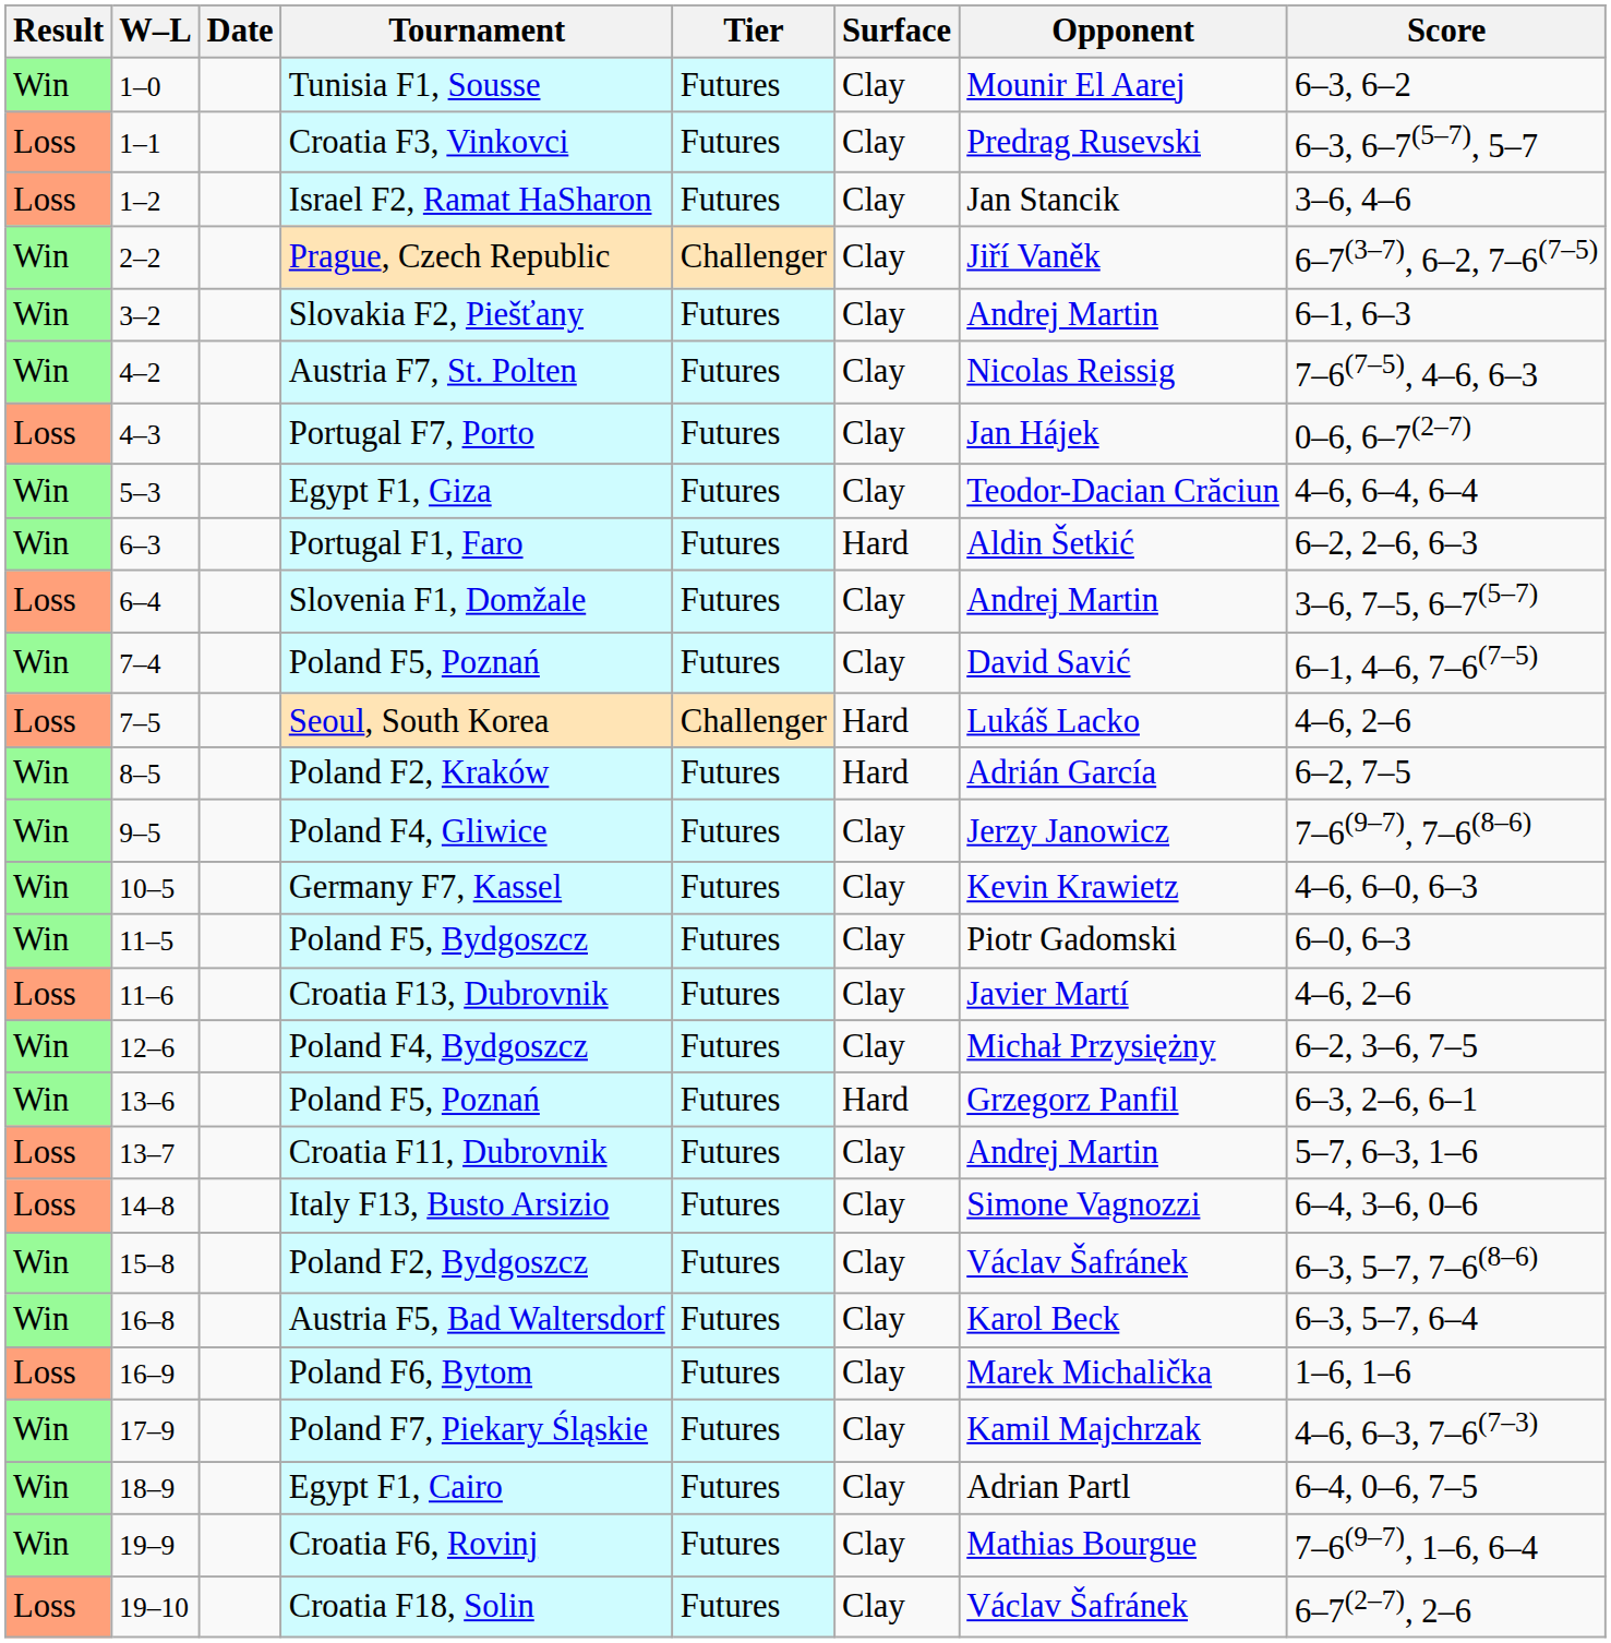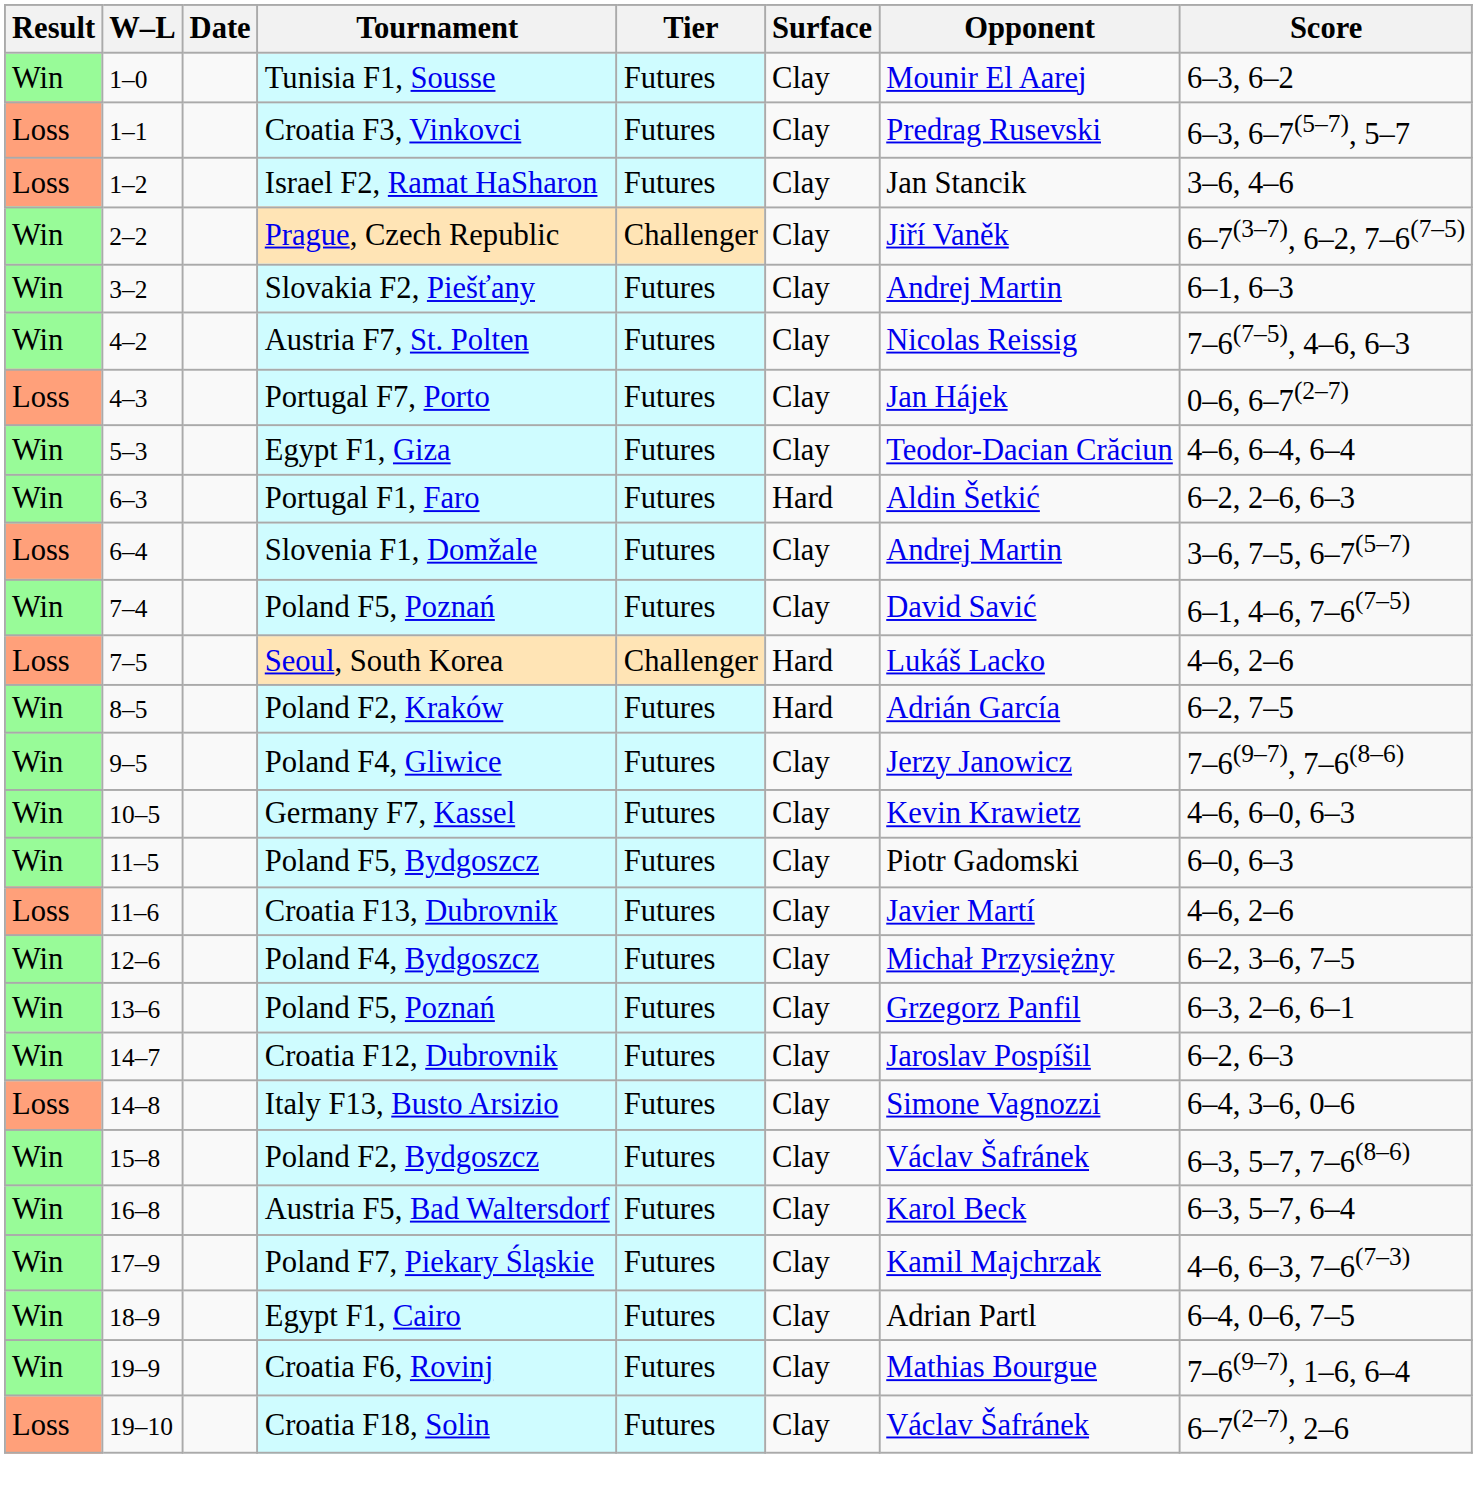 <table class="sortable wikitable">
 <tr>
 <th>Result</th>
 <th class="unsortable">W–L</th>
 <th>Date</th>
 <th>Tournament</th>
 <th>Tier</th>
 <th>Surface</th>
 <th>Opponent</th>
 <th class="unsortable">Score</th>
 </tr>
 <tr>
 <td bgcolor=98fb98>Win</td>
 <td><small>1–0</small></td>
 <td></td>
 <td bgcolor=cffcff>Tunisia F1, <a href='#'>Sousse</a></td>
 <td bgcolor=cffcff>Futures</td>
 <td>Clay</td>
 <td> <a href='#'>Mounir El Aarej</a></td>
 <td>6–3, 6–2</td>
 </tr>
 <tr>
 <td bgcolor=ffa07a>Loss</td>
 <td><small>1–1</small></td>
 <td></td>
 <td bgcolor=cffcff>Croatia F3, <a href='#'>Vinkovci</a></td>
 <td bgcolor=cffcff>Futures</td>
 <td>Clay</td>
 <td> <a href='#'>Predrag Rusevski</a></td>
 <td>6–3, 6–7<sup>(5–7)</sup>, 5–7</td>
 </tr>
 <tr>
 <td bgcolor=ffa07a>Loss</td>
 <td><small>1–2</small></td>
 <td></td>
 <td bgcolor=cffcff>Israel F2, <a href='#'>Ramat HaSharon</a></td>
 <td bgcolor=cffcff>Futures</td>
 <td>Clay</td>
 <td> Jan Stancik</td>
 <td>3–6, 4–6</td>
 </tr>
 <tr>
 <td bgcolor=98fb98>Win</td>
 <td><small>2–2</small></td>
 <td></td>
 <td bgcolor=moccasin><a href='#'>Prague</a>, Czech Republic</td>
 <td bgcolor=moccasin>Challenger</td>
 <td>Clay</td>
 <td> <a href='#'>Jiří Vaněk</a></td>
 <td>6–7<sup>(3–7)</sup>, 6–2, 7–6<sup>(7–5)</sup></td>
 </tr>
 <tr>
 <td bgcolor=98fb98>Win</td>
 <td><small>3–2</small></td>
 <td></td>
 <td bgcolor=cffcff>Slovakia F2, <a href='#'>Piešťany</a></td>
 <td bgcolor=cffcff>Futures</td>
 <td>Clay</td>
 <td> <a href='#'>Andrej Martin</a></td>
 <td>6–1, 6–3</td>
 </tr>
 <tr>
 <td bgcolor=98fb98>Win</td>
 <td><small>4–2</small></td>
 <td></td>
 <td bgcolor=cffcff>Austria F7, <a href='#'>St. Polten</a></td>
 <td bgcolor=cffcff>Futures</td>
 <td>Clay</td>
 <td> <a href='#'>Nicolas Reissig</a></td>
 <td>7–6<sup>(7–5)</sup>, 4–6, 6–3</td>
 </tr>
 <tr>
 <td bgcolor=ffa07a>Loss</td>
 <td><small>4–3</small></td>
 <td></td>
 <td bgcolor=cffcff>Portugal F7, <a href='#'>Porto</a></td>
 <td bgcolor=cffcff>Futures</td>
 <td>Clay</td>
 <td> <a href='#'>Jan Hájek</a></td>
 <td>0–6, 6–7<sup>(2–7)</sup></td>
 </tr>
 <tr>
 <td bgcolor=98fb98>Win</td>
 <td><small>5–3</small></td>
 <td></td>
 <td bgcolor=cffcff>Egypt F1, <a href='#'>Giza</a></td>
 <td bgcolor=cffcff>Futures</td>
 <td>Clay</td>
 <td> <a href='#'>Teodor-Dacian Crăciun</a></td>
 <td>4–6, 6–4, 6–4</td>
 </tr>
 <tr>
 <td bgcolor=98fb98>Win</td>
 <td><small>6–3</small></td>
 <td></td>
 <td bgcolor=cffcff>Portugal F1, <a href='#'>Faro</a></td>
 <td bgcolor=cffcff>Futures</td>
 <td>Hard</td>
 <td> <a href='#'>Aldin Šetkić</a></td>
 <td>6–2, 2–6, 6–3</td>
 </tr>
 <tr>
 <td bgcolor=ffa07a>Loss</td>
 <td><small>6–4</small></td>
 <td></td>
 <td bgcolor=cffcff>Slovenia F1, <a href='#'>Domžale</a></td>
 <td bgcolor=cffcff>Futures</td>
 <td>Clay</td>
 <td> <a href='#'>Andrej Martin</a></td>
 <td>3–6, 7–5, 6–7<sup>(5–7)</sup></td>
 </tr>
 <tr>
 <td bgcolor=98fb98>Win</td>
 <td><small>7–4</small></td>
 <td></td>
 <td bgcolor=cffcff>Poland F5, <a href='#'>Poznań</a></td>
 <td bgcolor=cffcff>Futures</td>
 <td>Clay</td>
 <td> <a href='#'>David Savić</a></td>
 <td>6–1, 4–6, 7–6<sup>(7–5)</sup></td>
 </tr>
 <tr>
 <td bgcolor=ffa07a>Loss</td>
 <td><small>7–5</small></td>
 <td></td>
 <td bgcolor=moccasin><a href='#'>Seoul</a>, South Korea</td>
 <td bgcolor=moccasin>Challenger</td>
 <td>Hard</td>
 <td> <a href='#'>Lukáš Lacko</a></td>
 <td>4–6, 2–6</td>
 </tr>
 <tr>
 <td bgcolor=98fb98>Win</td>
 <td><small>8–5</small></td>
 <td></td>
 <td bgcolor=cffcff>Poland F2, <a href='#'>Kraków</a></td>
 <td bgcolor=cffcff>Futures</td>
 <td>Hard</td>
 <td> <a href='#'>Adrián García</a></td>
 <td>6–2, 7–5</td>
 </tr>
 <tr>
 <td bgcolor=98fb98>Win</td>
 <td><small>9–5</small></td>
 <td></td>
 <td bgcolor=cffcff>Poland F4, <a href='#'>Gliwice</a></td>
 <td bgcolor=cffcff>Futures</td>
 <td>Clay</td>
 <td> <a href='#'>Jerzy Janowicz</a></td>
 <td>7–6<sup>(9–7)</sup>, 7–6<sup>(8–6)</sup></td>
 </tr>
 <tr>
 <td bgcolor=98fb98>Win</td>
 <td><small>10–5</small></td>
 <td></td>
 <td bgcolor=cffcff>Germany F7, <a href='#'>Kassel</a></td>
 <td bgcolor=cffcff>Futures</td>
 <td>Clay</td>
 <td> <a href='#'>Kevin Krawietz</a></td>
 <td>4–6, 6–0, 6–3</td>
 </tr>
 <tr>
 <td bgcolor=98fb98>Win</td>
 <td><small>11–5</small></td>
 <td></td>
 <td bgcolor=cffcff>Poland F5, <a href='#'>Bydgoszcz</a></td>
 <td bgcolor=cffcff>Futures</td>
 <td>Clay</td>
 <td> Piotr Gadomski</td>
 <td>6–0, 6–3</td>
 </tr>
 <tr>
 <td bgcolor=ffa07a>Loss</td>
 <td><small>11–6</small></td>
 <td></td>
 <td bgcolor=cffcff>Croatia F13, <a href='#'>Dubrovnik</a></td>
 <td bgcolor=cffcff>Futures</td>
 <td>Clay</td>
 <td> <a href='#'>Javier Martí</a></td>
 <td>4–6, 2–6</td>
 </tr>
 <tr>
 <td bgcolor=98fb98>Win</td>
 <td><small>12–6</small></td>
 <td></td>
 <td bgcolor=cffcff>Poland F4, <a href='#'>Bydgoszcz</a></td>
 <td bgcolor=cffcff>Futures</td>
 <td>Clay</td>
 <td> <a href='#'>Michał Przysiężny</a></td>
 <td>6–2, 3–6, 7–5</td>
 </tr>
 <tr>
 <td bgcolor=98fb98>Win</td>
 <td><small>13–6</small></td>
 <td></td>
 <td bgcolor=cffcff>Poland F5, <a href='#'>Poznań</a></td>
 <td bgcolor=cffcff>Futures</td>
-<td>Hard</td>
+<td>Clay</td>
 <td> <a href='#'>Grzegorz Panfil</a></td>
 <td>6–3, 2–6, 6–1</td>
 </tr>
 <tr>
-<td bgcolor=ffa07a>Loss</td>
-<td><small>13–7</small></td>
+<td bgcolor=98fb98>Win</td>
+<td><small>14–7</small></td>
 <td></td>
-<td bgcolor=cffcff>Croatia F11, <a href='#'>Dubrovnik</a></td>
+<td bgcolor=cffcff>Croatia F12, <a href='#'>Dubrovnik</a></td>
 <td bgcolor=cffcff>Futures</td>
 <td>Clay</td>
-<td> <a href='#'>Andrej Martin</a></td>
-<td>5–7, 6–3, 1–6</td>
+<td> <a href='#'>Jaroslav Pospíšil</a></td>
+<td>6–2, 6–3</td>
 </tr>
 <tr>
 <td bgcolor=ffa07a>Loss</td>
 <td><small>14–8</small></td>
 <td></td>
 <td bgcolor=cffcff>Italy F13, <a href='#'>Busto Arsizio</a></td>
 <td bgcolor=cffcff>Futures</td>
 <td>Clay</td>
 <td> <a href='#'>Simone Vagnozzi</a></td>
 <td>6–4, 3–6, 0–6</td>
 </tr>
 <tr>
 <td bgcolor=98fb98>Win</td>
 <td><small>15–8</small></td>
 <td></td>
 <td bgcolor=cffcff>Poland F2, <a href='#'>Bydgoszcz</a></td>
 <td bgcolor=cffcff>Futures</td>
 <td>Clay</td>
 <td> <a href='#'>Václav Šafránek</a></td>
 <td>6–3, 5–7, 7–6<sup>(8–6)</sup></td>
 </tr>
 <tr>
 <td bgcolor=98fb98>Win</td>
 <td><small>16–8</small></td>
 <td></td>
 <td bgcolor=cffcff>Austria F5, <a href='#'>Bad Waltersdorf</a></td>
 <td bgcolor=cffcff>Futures</td>
 <td>Clay</td>
 <td> <a href='#'>Karol Beck</a></td>
 <td>6–3, 5–7, 6–4</td>
-</tr>
-<tr>
-<td bgcolor=ffa07a>Loss</td>
-<td><small>16–9</small></td>
-<td></td>
-<td bgcolor=cffcff>Poland F6, <a href='#'>Bytom</a></td>
-<td bgcolor=cffcff>Futures</td>
-<td>Clay</td>
-<td> <a href='#'>Marek Michalička</a></td>
-<td>1–6, 1–6</td>
 </tr>
 <tr>
 <td bgcolor=98fb98>Win</td>
 <td><small>17–9</small></td>
 <td></td>
 <td bgcolor=cffcff>Poland F7, <a href='#'>Piekary Śląskie</a></td>
 <td bgcolor=cffcff>Futures</td>
 <td>Clay</td>
 <td> <a href='#'>Kamil Majchrzak</a></td>
 <td>4–6, 6–3, 7–6<sup>(7–3)</sup></td>
 </tr>
 <tr>
 <td bgcolor=98fb98>Win</td>
 <td><small>18–9</small></td>
 <td></td>
 <td bgcolor=cffcff>Egypt F1, <a href='#'>Cairo</a></td>
 <td bgcolor=cffcff>Futures</td>
 <td>Clay</td>
 <td> Adrian Partl</td>
 <td>6–4, 0–6, 7–5</td>
 </tr>
 <tr>
 <td bgcolor=98fb98>Win</td>
 <td><small>19–9</small></td>
 <td></td>
 <td bgcolor=cffcff>Croatia F6, <a href='#'>Rovinj</a></td>
 <td bgcolor=cffcff>Futures</td>
 <td>Clay</td>
 <td> <a href='#'>Mathias Bourgue</a></td>
 <td>7–6<sup>(9–7)</sup>, 1–6, 6–4</td>
 </tr>
 <tr>
 <td bgcolor=ffa07a>Loss</td>
 <td><small>19–10</small></td>
 <td></td>
 <td bgcolor=cffcff>Croatia F18, <a href='#'>Solin</a></td>
 <td bgcolor=cffcff>Futures</td>
 <td>Clay</td>
 <td> <a href='#'>Václav Šafránek</a></td>
 <td>6–7<sup>(2–7)</sup>, 2–6</td>
 </tr>
 </table>
